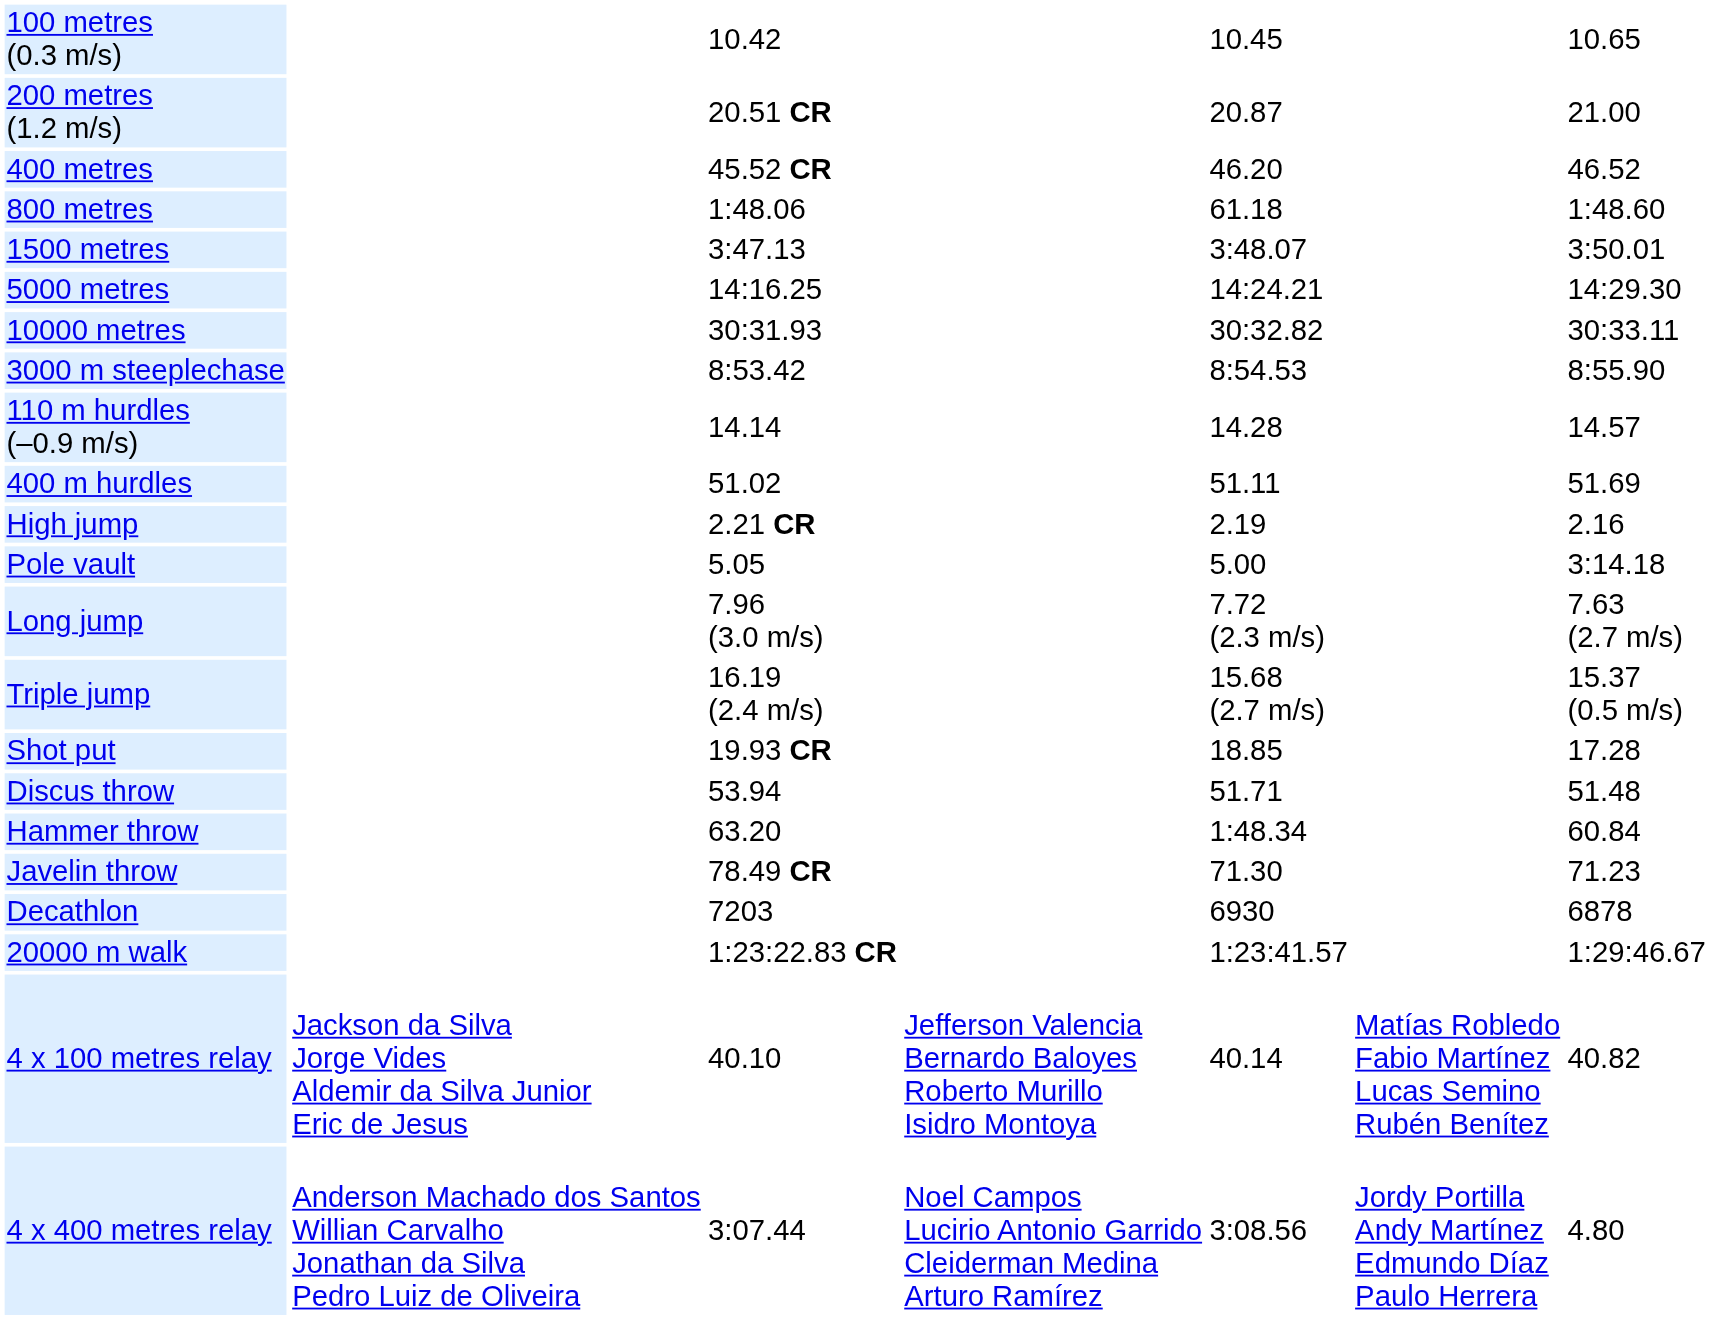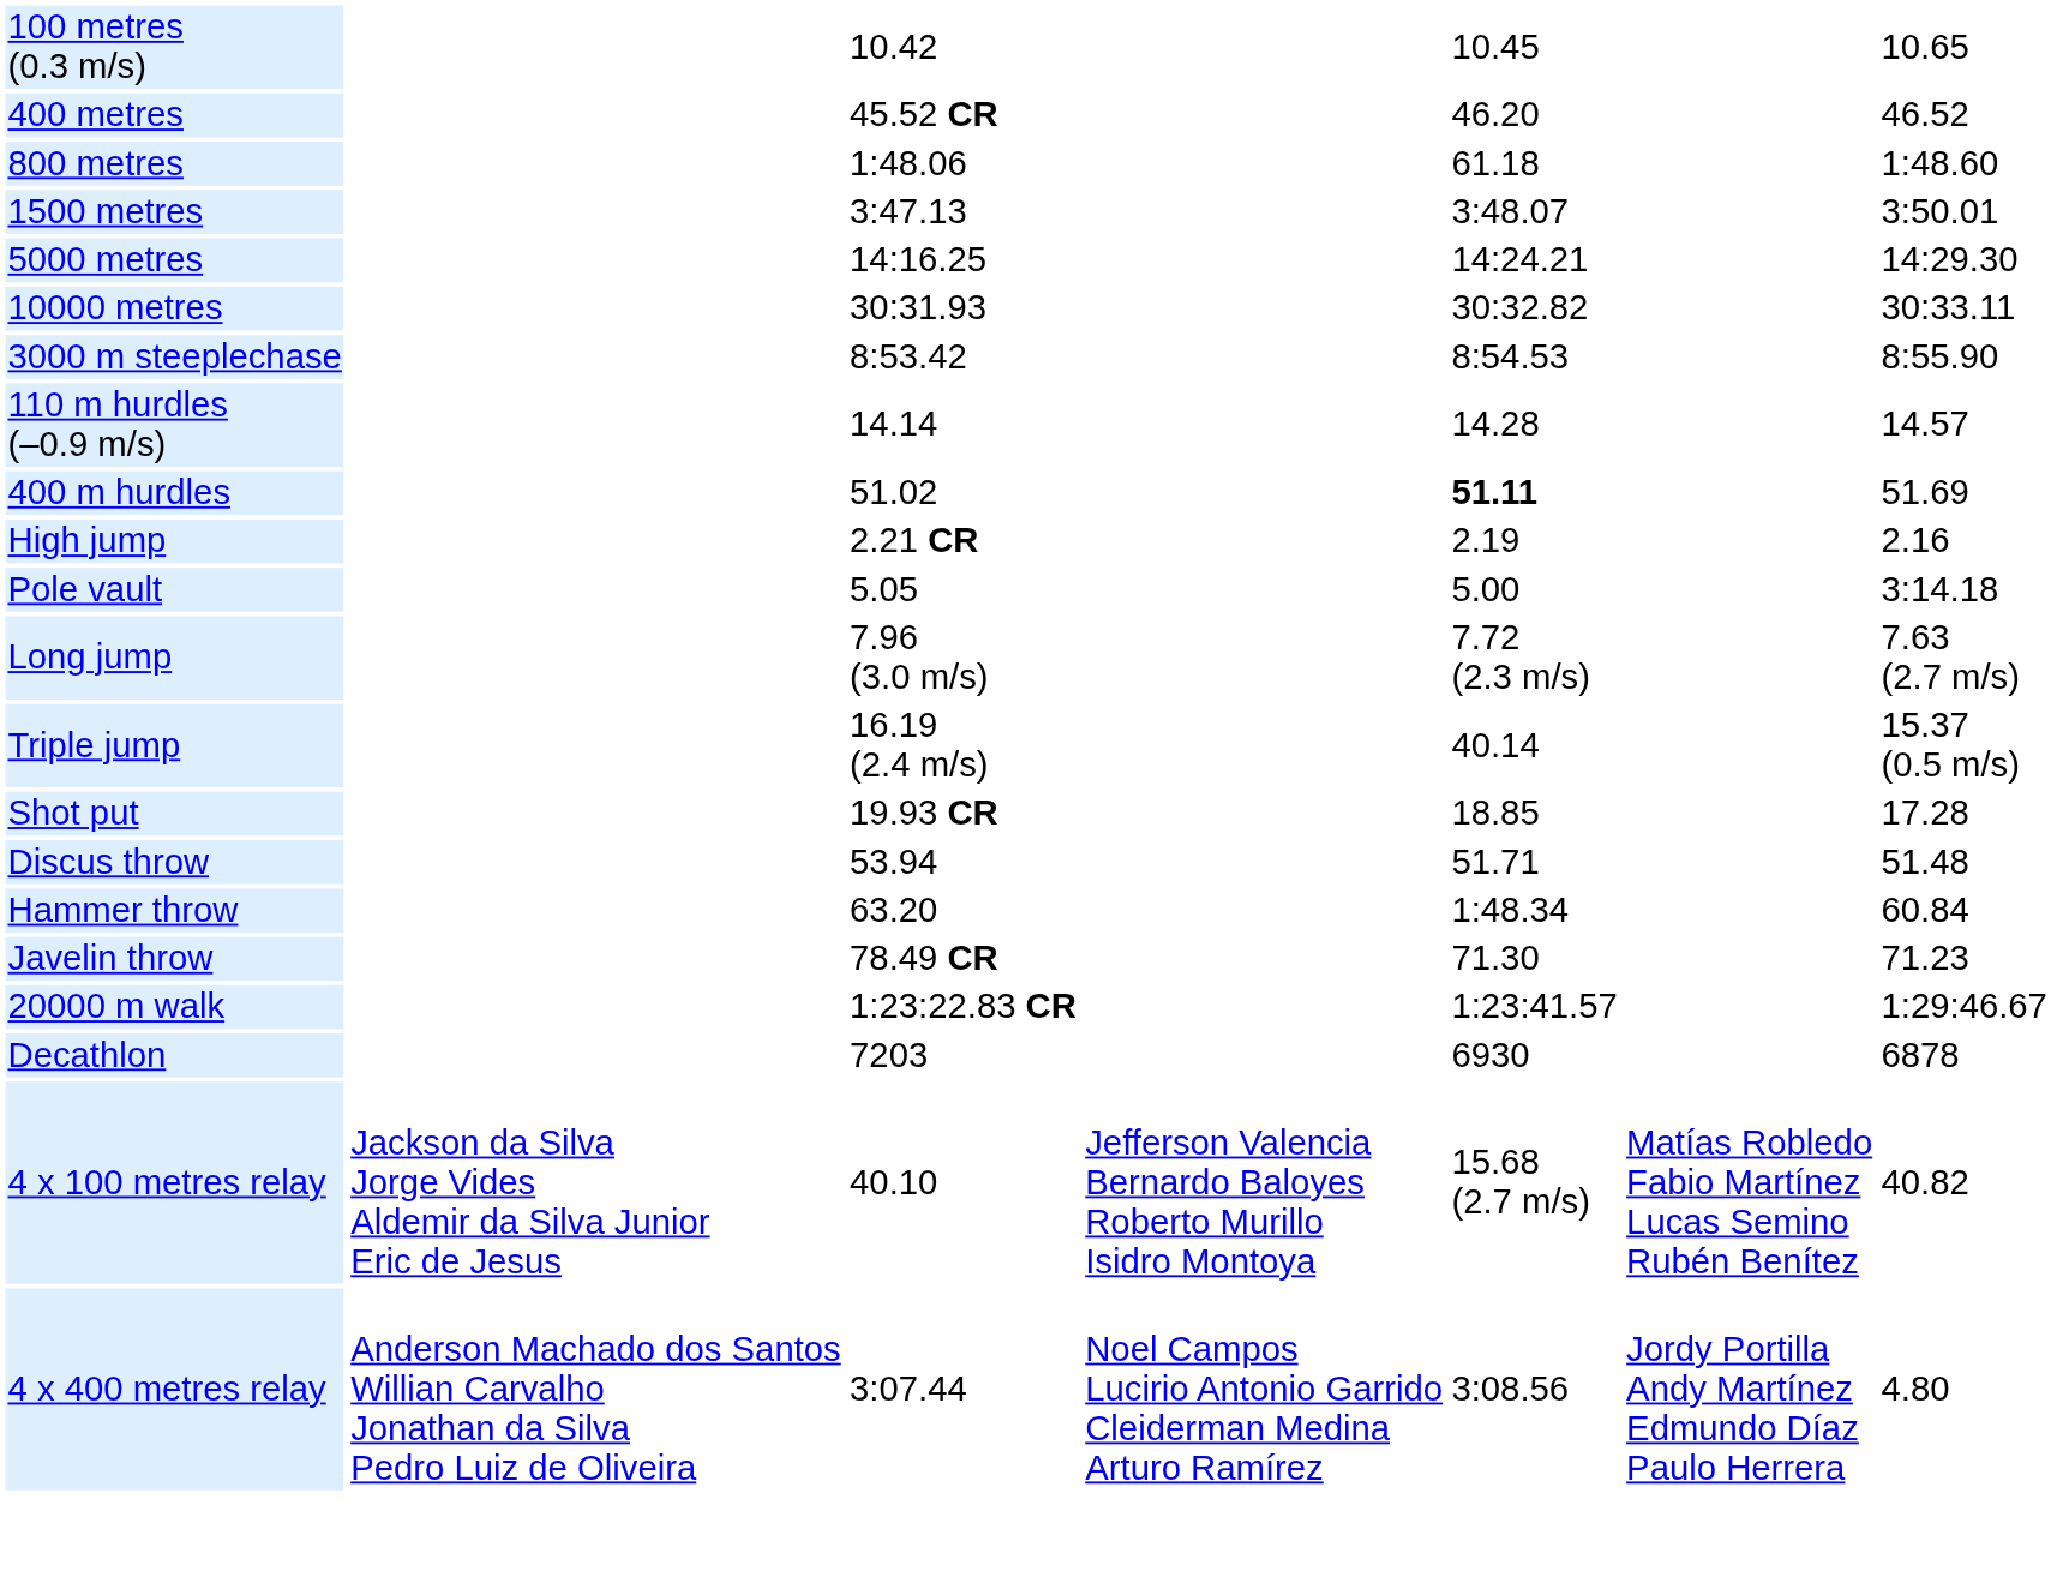 <table>
 <tr>
 <td bgcolor = DDEEFF><a href='#'>100 metres</a> <br> (0.3 m/s)</td>
 <td></td>
 <td>10.42</td>
 <td></td>
 <td>10.45</td>
 <td></td>
 <td>10.65</td>
-</tr>
-<tr>
-<td bgcolor = DDEEFF><a href='#'>200 metres</a> <br> (1.2 m/s)</td>
-<td></td>
-<td>20.51 <strong>CR</strong></td>
-<td></td>
-<td>20.87</td>
-<td></td>
-<td>21.00</td>
 </tr>
 <tr>
 <td bgcolor = DDEEFF><a href='#'>400 metres</a></td>
 <td></td>
 <td>45.52 <strong>CR</strong></td>
 <td></td>
 <td>46.20</td>
 <td></td>
 <td>46.52</td>
 </tr>
 <tr>
 <td bgcolor = DDEEFF><a href='#'>800 metres</a></td>
 <td></td>
 <td>1:48.06</td>
 <td></td>
 <td>61.18</td>
 <td></td>
 <td>1:48.60</td>
 </tr>
 <tr>
 <td bgcolor = DDEEFF><a href='#'>1500 metres</a></td>
 <td></td>
 <td>3:47.13</td>
 <td></td>
 <td>3:48.07</td>
 <td></td>
 <td>3:50.01</td>
 </tr>
 <tr>
 <td bgcolor = DDEEFF><a href='#'>5000 metres</a></td>
 <td></td>
 <td>14:16.25</td>
 <td></td>
 <td>14:24.21</td>
 <td></td>
 <td>14:29.30</td>
 </tr>
 <tr>
 <td bgcolor = DDEEFF><a href='#'>10000 metres</a></td>
 <td></td>
 <td>30:31.93</td>
 <td></td>
 <td>30:32.82</td>
 <td></td>
 <td>30:33.11</td>
 </tr>
 <tr>
 <td bgcolor = DDEEFF><a href='#'>3000 m steeplechase</a></td>
 <td></td>
 <td>8:53.42</td>
 <td></td>
 <td>8:54.53</td>
 <td></td>
 <td>8:55.90</td>
 </tr>
 <tr>
 <td bgcolor = DDEEFF><a href='#'>110 m hurdles</a> <br> (–0.9 m/s)</td>
 <td></td>
 <td>14.14</td>
 <td></td>
 <td>14.28</td>
 <td></td>
 <td>14.57</td>
 </tr>
 <tr>
 <td bgcolor = DDEEFF><a href='#'>400 m hurdles</a></td>
 <td></td>
 <td>51.02</td>
 <td></td>
-<td>51.11</td>
+<td><strong>51.11</strong></td>
 <td></td>
 <td>51.69</td>
 </tr>
 <tr>
 <td bgcolor = DDEEFF><a href='#'>High jump</a></td>
 <td></td>
 <td>2.21 <strong>CR</strong></td>
 <td></td>
 <td>2.19</td>
 <td></td>
 <td>2.16</td>
 </tr>
 <tr>
 <td bgcolor = DDEEFF><a href='#'>Pole vault</a></td>
 <td></td>
 <td>5.05</td>
 <td></td>
 <td>5.00</td>
 <td></td>
 <td>3:14.18</td>
 </tr>
 <tr>
 <td bgcolor = DDEEFF><a href='#'>Long jump</a></td>
 <td></td>
 <td>7.96 <br> (3.0 m/s)</td>
 <td></td>
 <td>7.72 <br> (2.3 m/s)</td>
 <td></td>
 <td>7.63 <br> (2.7 m/s)</td>
 </tr>
 <tr>
 <td bgcolor = DDEEFF><a href='#'>Triple jump</a></td>
 <td></td>
 <td>16.19 <br> (2.4 m/s)</td>
 <td></td>
-<td>15.68 <br> (2.7 m/s)</td>
+<td>40.14</td>
 <td></td>
 <td>15.37 <br> (0.5 m/s)</td>
 </tr>
 <tr>
 <td bgcolor = DDEEFF><a href='#'>Shot put</a></td>
 <td></td>
 <td>19.93 <strong>CR</strong></td>
 <td></td>
 <td>18.85</td>
 <td></td>
 <td>17.28</td>
 </tr>
 <tr>
 <td bgcolor = DDEEFF><a href='#'>Discus throw</a></td>
 <td></td>
 <td>53.94</td>
 <td></td>
 <td>51.71</td>
 <td></td>
 <td>51.48</td>
 </tr>
 <tr>
 <td bgcolor = DDEEFF><a href='#'>Hammer throw</a></td>
 <td></td>
 <td>63.20</td>
 <td></td>
 <td>1:48.34</td>
 <td></td>
 <td>60.84</td>
 </tr>
 <tr>
 <td bgcolor = DDEEFF><a href='#'>Javelin throw</a></td>
 <td></td>
 <td>78.49 <strong>CR</strong></td>
 <td></td>
 <td>71.30</td>
 <td></td>
 <td>71.23</td>
 </tr>
 <tr>
+<td bgcolor = DDEEFF><a href='#'>20000 m walk</a></td>
+<td></td>
+<td>1:23:22.83 <strong>CR</strong></td>
+<td></td>
+<td>1:23:41.57</td>
+<td></td>
+<td>1:29:46.67</td>
+</tr>
+<tr>
 <td bgcolor = DDEEFF><a href='#'>Decathlon</a></td>
 <td></td>
 <td>7203</td>
 <td></td>
 <td>6930</td>
 <td></td>
 <td>6878</td>
 </tr>
 <tr>
-<td bgcolor = DDEEFF><a href='#'>20000 m walk</a></td>
-<td></td>
-<td>1:23:22.83 <strong>CR</strong></td>
-<td></td>
-<td>1:23:41.57</td>
-<td></td>
-<td>1:29:46.67</td>
-</tr>
-<tr>
 <td bgcolor = DDEEFF><a href='#'>4 x 100 metres relay</a></td>
 <td> <br> <a href='#'>Jackson da Silva</a> <br> <a href='#'>Jorge Vides</a> <br> <a href='#'>Aldemir da Silva Junior</a> <br> <a href='#'>Eric de Jesus</a></td>
 <td>40.10</td>
 <td> <br> <a href='#'>Jefferson Valencia</a> <br> <a href='#'>Bernardo Baloyes</a> <br> <a href='#'>Roberto Murillo</a> <br> <a href='#'>Isidro Montoya</a></td>
-<td>40.14</td>
+<td>15.68 <br> (2.7 m/s)</td>
 <td> <br> <a href='#'>Matías Robledo</a> <br> <a href='#'>Fabio Martínez</a> <br> <a href='#'>Lucas Semino</a> <br> <a href='#'>Rubén Benítez</a></td>
 <td>40.82</td>
 </tr>
 <tr>
 <td bgcolor = DDEEFF><a href='#'>4 x 400 metres relay</a></td>
 <td> <br> <a href='#'>Anderson Machado dos Santos</a> <br> <a href='#'>Willian Carvalho</a> <br> <a href='#'>Jonathan da Silva</a> <br> <a href='#'>Pedro Luiz de Oliveira</a></td>
 <td>3:07.44</td>
 <td> <br> <a href='#'>Noel Campos</a> <br> <a href='#'>Lucirio Antonio Garrido</a> <br> <a href='#'>Cleiderman Medina</a> <br> <a href='#'>Arturo Ramírez</a></td>
 <td>3:08.56</td>
 <td> <br> <a href='#'>Jordy Portilla</a> <br> <a href='#'>Andy Martínez</a> <br> <a href='#'>Edmundo Díaz</a> <br> <a href='#'>Paulo Herrera</a></td>
 <td>4.80</td>
 </tr>
 </table>
